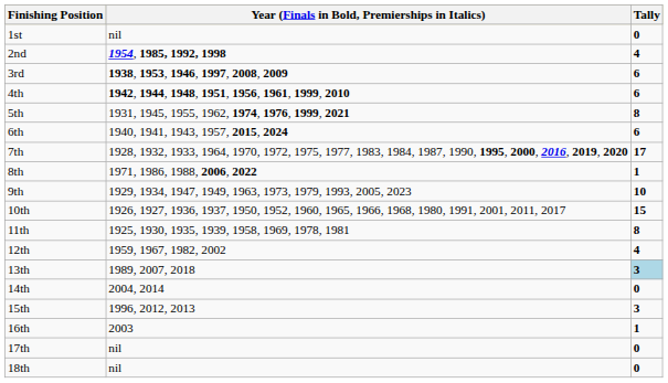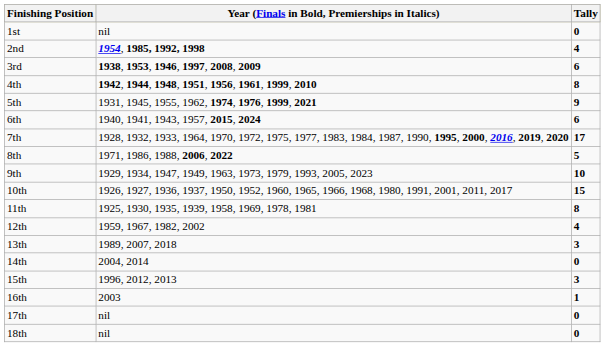 <table class="wikitable">
 <tr style="background:#bdb76b;">
 <th>Finishing Position</th>
 <th>Year (<a href='#'>Finals</a> in Bold, Premierships in Italics)</th>
 <th>Tally</th>
 </tr>
 <tr>
 <td>1st</td>
 <td>nil</td>
 <td><strong>0</strong></td>
 </tr>
 <tr>
 <td>2nd</td>
 <td><strong><em><a href='#'>1954</a></em></strong>, <strong>1985, 1992, 1998</strong></td>
 <td><strong>4</strong></td>
 </tr>
 <tr>
 <td>3rd</td>
 <td><strong>1938</strong>, <strong>1953</strong>, <strong>1946</strong>, <strong>1997</strong>, <strong>2008</strong>, <strong>2009</strong></td>
 <td><strong>6</strong></td>
 </tr>
 <tr>
 <td>4th</td>
 <td><strong>1942</strong>, <strong>1944</strong>, <strong>1948</strong>, <strong>1951</strong>, <strong>1956</strong>, <strong>1961</strong>, <strong>1999</strong>, <strong>2010</strong></td>
-<td><strong>6</strong></td>
+<td><strong>8</strong></td>
 </tr>
 <tr>
 <td>5th</td>
 <td>1931, 1945, 1955, 1962, <strong>1974</strong>, <strong>1976</strong>, <strong>1999</strong>, <strong>2021</strong></td>
-<td><strong>8</strong></td>
+<td><strong>9</strong></td>
 </tr>
 <tr>
 <td>6th</td>
 <td>1940, 1941, 1943, 1957, <strong>2015</strong>, <strong>2024</strong></td>
 <td><strong>6</strong></td>
 </tr>
 <tr>
 <td>7th</td>
 <td>1928, 1932, 1933, 1964, 1970, 1972, 1975, 1977, 1983, 1984, 1987, 1990, <strong>1995</strong>, <strong>2000</strong>, <strong><em><a href='#'>2016</a></em></strong>, <strong>2019</strong>, <strong>2020</strong></td>
 <td><strong>17</strong></td>
 </tr>
 <tr>
 <td>8th</td>
 <td>1971, 1986, 1988, <strong>2006</strong>, <strong>2022</strong></td>
-<td><strong>1</strong></td>
+<td><strong>5</strong></td>
 </tr>
 <tr>
 <td>9th</td>
 <td>1929, 1934, 1947, 1949, 1963, 1973, 1979, 1993, 2005, 2023</td>
 <td><strong>10</strong></td>
 </tr>
 <tr>
 <td>10th</td>
 <td>1926, 1927, 1936, 1937, 1950, 1952, 1960, 1965, 1966, 1968, 1980, 1991, 2001, 2011, 2017</td>
 <td><strong>15</strong></td>
 </tr>
 <tr>
 <td>11th</td>
 <td>1925, 1930, 1935, 1939, 1958, 1969, 1978, 1981</td>
 <td><strong>8</strong></td>
 </tr>
 <tr>
 <td>12th</td>
 <td>1959, 1967, 1982, 2002</td>
 <td><strong>4</strong></td>
 </tr>
 <tr>
 <td>13th</td>
 <td>1989, 2007, 2018</td>
-<td style="background: lightblue;"><strong>3</strong></td>
+<td><strong>3</strong></td>
 </tr>
 <tr>
 <td>14th</td>
 <td>2004, 2014</td>
 <td><strong>0</strong></td>
 </tr>
 <tr>
 <td>15th</td>
 <td>1996, 2012, 2013</td>
 <td><strong>3</strong></td>
 </tr>
 <tr>
 <td>16th</td>
 <td>2003</td>
 <td><strong>1</strong></td>
 </tr>
 <tr>
 <td>17th</td>
 <td>nil</td>
 <td><strong>0</strong></td>
 </tr>
 <tr>
 <td>18th</td>
 <td>nil</td>
 <td><strong>0</strong></td>
 </tr>
 </table>
